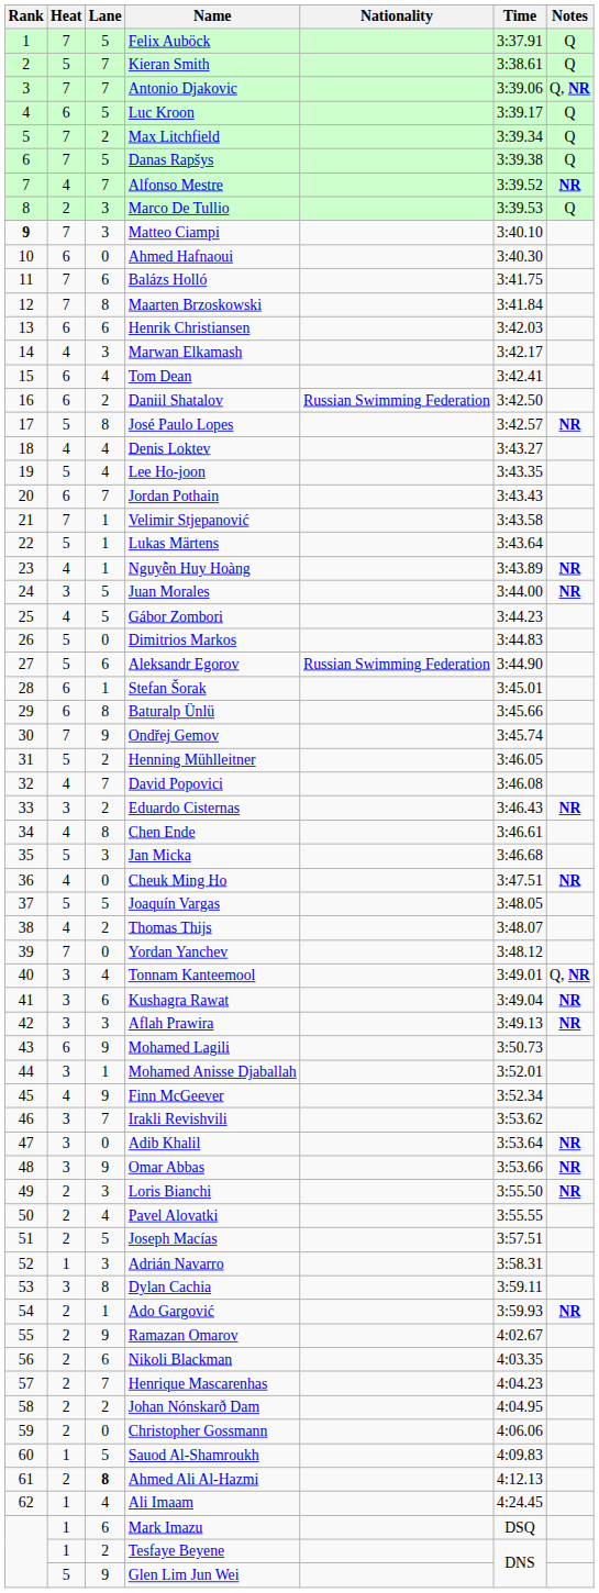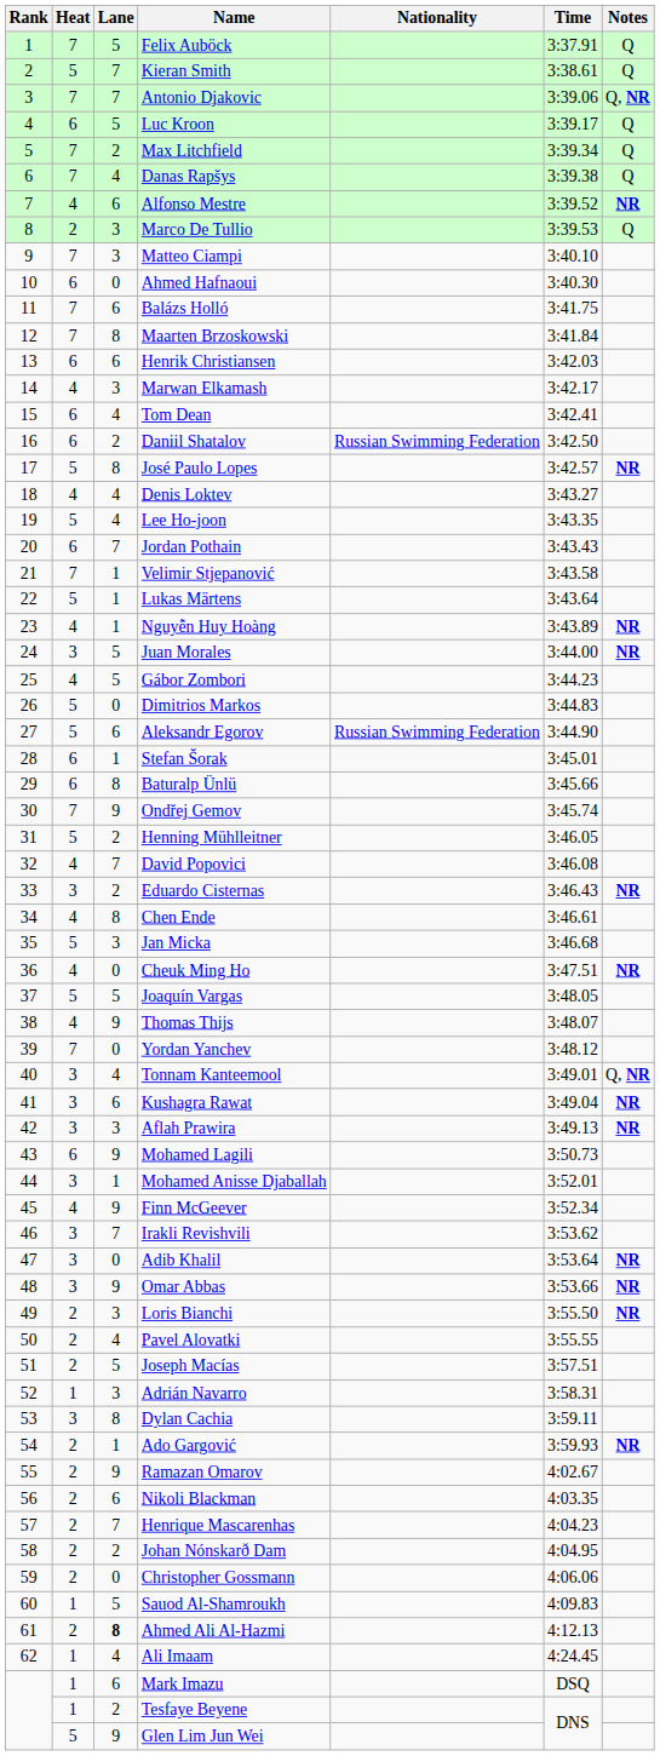 <table class="wikitable sortable" style="text-align:center">
 <tr>
 <th>Rank</th>
 <th>Heat</th>
 <th>Lane</th>
 <th>Name</th>
 <th>Nationality</th>
 <th>Time</th>
 <th>Notes</th>
 </tr>
 <tr bgcolor=ccffcc>
 <td>1</td>
 <td>7</td>
 <td>5</td>
 <td align=left><a href='#'>Felix Auböck</a></td>
 <td align=left></td>
 <td>3:37.91</td>
 <td>Q</td>
 </tr>
 <tr bgcolor=ccffcc>
 <td>2</td>
 <td>5</td>
 <td>7</td>
 <td align=left><a href='#'>Kieran Smith</a></td>
 <td align=left></td>
 <td>3:38.61</td>
 <td>Q</td>
 </tr>
 <tr bgcolor=ccffcc>
 <td>3</td>
 <td>7</td>
 <td>7</td>
 <td align=left><a href='#'>Antonio Djakovic</a></td>
 <td align=left></td>
 <td>3:39.06</td>
 <td>Q, <strong><a href='#'>NR</a></strong></td>
 </tr>
 <tr bgcolor=ccffcc>
 <td>4</td>
 <td>6</td>
 <td>5</td>
 <td align=left><a href='#'>Luc Kroon</a></td>
 <td align=left></td>
 <td>3:39.17</td>
 <td>Q</td>
 </tr>
 <tr bgcolor=ccffcc>
 <td>5</td>
 <td>7</td>
 <td>2</td>
 <td align=left><a href='#'>Max Litchfield</a></td>
 <td align=left></td>
 <td>3:39.34</td>
 <td>Q</td>
 </tr>
 <tr bgcolor=ccffcc>
 <td>6</td>
 <td>7</td>
-<td>5</td>
+<td>4</td>
 <td align=left><a href='#'>Danas Rapšys</a></td>
 <td align=left></td>
 <td>3:39.38</td>
 <td>Q</td>
 </tr>
 <tr bgcolor=ccffcc>
 <td>7</td>
 <td>4</td>
-<td>7</td>
+<td>6</td>
 <td align=left><a href='#'>Alfonso Mestre</a></td>
 <td align=left></td>
 <td>3:39.52</td>
 <td><strong><a href='#'>NR</a></strong></td>
 </tr>
 <tr bgcolor=ccffcc>
 <td>8</td>
 <td>2</td>
 <td>3</td>
 <td align=left><a href='#'>Marco De Tullio</a></td>
 <td align=left></td>
 <td>3:39.53</td>
 <td>Q</td>
 </tr>
 <tr>
-<td><strong>9</strong></td>
+<td>9</td>
 <td>7</td>
 <td>3</td>
 <td align=left><a href='#'>Matteo Ciampi</a></td>
 <td align=left></td>
 <td>3:40.10</td>
 <td></td>
 </tr>
 <tr>
 <td>10</td>
 <td>6</td>
 <td>0</td>
 <td align=left><a href='#'>Ahmed Hafnaoui</a></td>
 <td align=left></td>
 <td>3:40.30</td>
 <td></td>
 </tr>
 <tr>
 <td>11</td>
 <td>7</td>
 <td>6</td>
 <td align=left><a href='#'>Balázs Holló</a></td>
 <td align=left></td>
 <td>3:41.75</td>
 <td></td>
 </tr>
 <tr>
 <td>12</td>
 <td>7</td>
 <td>8</td>
 <td align=left><a href='#'>Maarten Brzoskowski</a></td>
 <td align=left></td>
 <td>3:41.84</td>
 <td></td>
 </tr>
 <tr>
 <td>13</td>
 <td>6</td>
 <td>6</td>
 <td align=left><a href='#'>Henrik Christiansen</a></td>
 <td align=left></td>
 <td>3:42.03</td>
 <td></td>
 </tr>
 <tr>
 <td>14</td>
 <td>4</td>
 <td>3</td>
 <td align=left><a href='#'>Marwan Elkamash</a></td>
 <td align=left></td>
 <td>3:42.17</td>
 <td></td>
 </tr>
 <tr>
 <td>15</td>
 <td>6</td>
 <td>4</td>
 <td align=left><a href='#'> Tom Dean</a></td>
 <td align=left></td>
 <td>3:42.41</td>
 <td></td>
 </tr>
 <tr>
 <td>16</td>
 <td>6</td>
 <td>2</td>
 <td align=left><a href='#'>Daniil Shatalov</a></td>
 <td align=left> <a href='#'>Russian Swimming Federation</a></td>
 <td>3:42.50</td>
 <td></td>
 </tr>
 <tr>
 <td>17</td>
 <td>5</td>
 <td>8</td>
 <td align=left><a href='#'>José Paulo Lopes</a></td>
 <td align=left></td>
 <td>3:42.57</td>
 <td><strong><a href='#'>NR</a></strong></td>
 </tr>
 <tr>
 <td>18</td>
 <td>4</td>
 <td>4</td>
 <td align=left><a href='#'>Denis Loktev</a></td>
 <td align=left></td>
 <td>3:43.27</td>
 <td></td>
 </tr>
 <tr>
 <td>19</td>
 <td>5</td>
 <td>4</td>
 <td align=left><a href='#'>Lee Ho-joon</a></td>
 <td align=left></td>
 <td>3:43.35</td>
 <td></td>
 </tr>
 <tr>
 <td>20</td>
 <td>6</td>
 <td>7</td>
 <td align=left><a href='#'>Jordan Pothain</a></td>
 <td align=left></td>
 <td>3:43.43</td>
 <td></td>
 </tr>
 <tr>
 <td>21</td>
 <td>7</td>
 <td>1</td>
 <td align=left><a href='#'>Velimir Stjepanović</a></td>
 <td align=left></td>
 <td>3:43.58</td>
 <td></td>
 </tr>
 <tr>
 <td>22</td>
 <td>5</td>
 <td>1</td>
 <td align=left><a href='#'>Lukas Märtens</a></td>
 <td align=left></td>
 <td>3:43.64</td>
 <td></td>
 </tr>
 <tr>
 <td>23</td>
 <td>4</td>
 <td>1</td>
 <td align=left><a href='#'>Nguyễn Huy Hoàng</a></td>
 <td align=left></td>
 <td>3:43.89</td>
 <td><strong><a href='#'>NR</a></strong></td>
 </tr>
 <tr>
 <td>24</td>
 <td>3</td>
 <td>5</td>
 <td align=left><a href='#'>Juan Morales</a></td>
 <td align=left></td>
 <td>3:44.00</td>
 <td><strong><a href='#'>NR</a></strong></td>
 </tr>
 <tr>
 <td>25</td>
 <td>4</td>
 <td>5</td>
 <td align=left><a href='#'>Gábor Zombori</a></td>
 <td align=left></td>
 <td>3:44.23</td>
 <td></td>
 </tr>
 <tr>
 <td>26</td>
 <td>5</td>
 <td>0</td>
 <td align=left><a href='#'>Dimitrios Markos</a></td>
 <td align=left></td>
 <td>3:44.83</td>
 <td></td>
 </tr>
 <tr>
 <td>27</td>
 <td>5</td>
 <td>6</td>
 <td align=left><a href='#'>Aleksandr Egorov</a></td>
 <td align=left> <a href='#'>Russian Swimming Federation</a></td>
 <td>3:44.90</td>
 <td></td>
 </tr>
 <tr>
 <td>28</td>
 <td>6</td>
 <td>1</td>
 <td align=left><a href='#'>Stefan Šorak</a></td>
 <td align=left></td>
 <td>3:45.01</td>
 <td></td>
 </tr>
 <tr>
 <td>29</td>
 <td>6</td>
 <td>8</td>
 <td align=left><a href='#'>Baturalp Ünlü</a></td>
 <td align=left></td>
 <td>3:45.66</td>
 <td></td>
 </tr>
 <tr>
 <td>30</td>
 <td>7</td>
 <td>9</td>
 <td align=left><a href='#'>Ondřej Gemov</a></td>
 <td align=left></td>
 <td>3:45.74</td>
 <td></td>
 </tr>
 <tr>
 <td>31</td>
 <td>5</td>
 <td>2</td>
 <td align=left><a href='#'>Henning Mühlleitner</a></td>
 <td align=left></td>
 <td>3:46.05</td>
 <td></td>
 </tr>
 <tr>
 <td>32</td>
 <td>4</td>
 <td>7</td>
 <td align=left><a href='#'>David Popovici</a></td>
 <td align=left></td>
 <td>3:46.08</td>
 <td></td>
 </tr>
 <tr>
 <td>33</td>
 <td>3</td>
 <td>2</td>
 <td align=left><a href='#'>Eduardo Cisternas</a></td>
 <td align=left></td>
 <td>3:46.43</td>
 <td><strong><a href='#'>NR</a></strong></td>
 </tr>
 <tr>
 <td>34</td>
 <td>4</td>
 <td>8</td>
 <td align=left><a href='#'>Chen Ende</a></td>
 <td align=left></td>
 <td>3:46.61</td>
 <td></td>
 </tr>
 <tr>
 <td>35</td>
 <td>5</td>
 <td>3</td>
 <td align=left><a href='#'>Jan Micka</a></td>
 <td align=left></td>
 <td>3:46.68</td>
 <td></td>
 </tr>
 <tr>
 <td>36</td>
 <td>4</td>
 <td>0</td>
 <td align=left><a href='#'>Cheuk Ming Ho</a></td>
 <td align=left></td>
 <td>3:47.51</td>
 <td><strong><a href='#'>NR</a></strong></td>
 </tr>
 <tr>
 <td>37</td>
 <td>5</td>
 <td>5</td>
 <td align=left><a href='#'>Joaquín Vargas</a></td>
 <td align=left></td>
 <td>3:48.05</td>
 <td></td>
 </tr>
 <tr>
 <td>38</td>
 <td>4</td>
-<td>2</td>
+<td>9</td>
 <td align=left><a href='#'>Thomas Thijs</a></td>
 <td align=left></td>
 <td>3:48.07</td>
 <td></td>
 </tr>
 <tr>
 <td>39</td>
 <td>7</td>
 <td>0</td>
 <td align=left><a href='#'>Yordan Yanchev</a></td>
 <td align=left></td>
 <td>3:48.12</td>
 <td></td>
 </tr>
 <tr>
 <td>40</td>
 <td>3</td>
 <td>4</td>
 <td align=left><a href='#'>Tonnam Kanteemool</a></td>
 <td align=left></td>
 <td>3:49.01</td>
 <td>Q, <strong><a href='#'>NR</a></strong></td>
 </tr>
 <tr>
 <td>41</td>
 <td>3</td>
 <td>6</td>
 <td align=left><a href='#'>Kushagra Rawat</a></td>
 <td align=left></td>
 <td>3:49.04</td>
 <td><strong><a href='#'>NR</a></strong></td>
 </tr>
 <tr>
 <td>42</td>
 <td>3</td>
 <td>3</td>
 <td align=left><a href='#'>Aflah Prawira</a></td>
 <td align=left></td>
 <td>3:49.13</td>
 <td><strong><a href='#'>NR</a></strong></td>
 </tr>
 <tr>
 <td>43</td>
 <td>6</td>
 <td>9</td>
 <td align=left><a href='#'>Mohamed Lagili</a></td>
 <td align=left></td>
 <td>3:50.73</td>
 <td></td>
 </tr>
 <tr>
 <td>44</td>
 <td>3</td>
 <td>1</td>
 <td align=left><a href='#'>Mohamed Anisse Djaballah</a></td>
 <td align=left></td>
 <td>3:52.01</td>
 <td></td>
 </tr>
 <tr>
 <td>45</td>
 <td>4</td>
 <td>9</td>
 <td align=left><a href='#'>Finn McGeever</a></td>
 <td align=left></td>
 <td>3:52.34</td>
 <td></td>
 </tr>
 <tr>
 <td>46</td>
 <td>3</td>
 <td>7</td>
 <td align=left><a href='#'>Irakli Revishvili</a></td>
 <td align=left></td>
 <td>3:53.62</td>
 <td></td>
 </tr>
 <tr>
 <td>47</td>
 <td>3</td>
 <td>0</td>
 <td align=left><a href='#'>Adib Khalil</a></td>
 <td align=left></td>
 <td>3:53.64</td>
 <td><strong><a href='#'>NR</a></strong></td>
 </tr>
 <tr>
 <td>48</td>
 <td>3</td>
 <td>9</td>
 <td align=left><a href='#'>Omar Abbas</a></td>
 <td align=left></td>
 <td>3:53.66</td>
 <td><strong><a href='#'>NR</a></strong></td>
 </tr>
 <tr>
 <td>49</td>
 <td>2</td>
 <td>3</td>
 <td align=left><a href='#'>Loris Bianchi</a></td>
 <td align=left></td>
 <td>3:55.50</td>
 <td><strong><a href='#'>NR</a></strong></td>
 </tr>
 <tr>
 <td>50</td>
 <td>2</td>
 <td>4</td>
 <td align=left><a href='#'>Pavel Alovatki</a></td>
 <td align=left></td>
 <td>3:55.55</td>
 <td></td>
 </tr>
 <tr>
 <td>51</td>
 <td>2</td>
 <td>5</td>
 <td align=left><a href='#'>Joseph Macías</a></td>
 <td align=left></td>
 <td>3:57.51</td>
 <td></td>
 </tr>
 <tr>
 <td>52</td>
 <td>1</td>
 <td>3</td>
 <td align=left><a href='#'>Adrián Navarro</a></td>
 <td align=left></td>
 <td>3:58.31</td>
 <td></td>
 </tr>
 <tr>
 <td>53</td>
 <td>3</td>
 <td>8</td>
 <td align=left><a href='#'>Dylan Cachia</a></td>
 <td align=left></td>
 <td>3:59.11</td>
 <td></td>
 </tr>
 <tr>
 <td>54</td>
 <td>2</td>
 <td>1</td>
 <td align=left><a href='#'>Ado Gargović</a></td>
 <td align=left></td>
 <td>3:59.93</td>
 <td><strong><a href='#'>NR</a></strong></td>
 </tr>
 <tr>
 <td>55</td>
 <td>2</td>
 <td>9</td>
 <td align=left><a href='#'>Ramazan Omarov</a></td>
 <td align=left></td>
 <td>4:02.67</td>
 <td></td>
 </tr>
 <tr>
 <td>56</td>
 <td>2</td>
 <td>6</td>
 <td align=left><a href='#'>Nikoli Blackman</a></td>
 <td align=left></td>
 <td>4:03.35</td>
 <td></td>
 </tr>
 <tr>
 <td>57</td>
 <td>2</td>
 <td>7</td>
 <td align=left><a href='#'>Henrique Mascarenhas</a></td>
 <td align=left></td>
 <td>4:04.23</td>
 <td></td>
 </tr>
 <tr>
 <td>58</td>
 <td>2</td>
 <td>2</td>
 <td align=left><a href='#'>Johan Nónskarð Dam</a></td>
 <td align=left></td>
 <td>4:04.95</td>
 <td></td>
 </tr>
 <tr>
 <td>59</td>
 <td>2</td>
 <td>0</td>
 <td align=left><a href='#'>Christopher Gossmann</a></td>
 <td align=left></td>
 <td>4:06.06</td>
 <td></td>
 </tr>
 <tr>
 <td>60</td>
 <td>1</td>
 <td>5</td>
 <td align=left><a href='#'>Sauod Al-Shamroukh</a></td>
 <td align=left></td>
 <td>4:09.83</td>
 <td></td>
 </tr>
 <tr>
 <td>61</td>
 <td>2</td>
 <td><strong>8</strong></td>
 <td align=left><a href='#'>Ahmed Ali Al-Hazmi</a></td>
 <td align=left></td>
 <td>4:12.13</td>
 <td></td>
 </tr>
 <tr>
 <td>62</td>
 <td>1</td>
 <td>4</td>
 <td align=left><a href='#'>Ali Imaam</a></td>
 <td align=left></td>
 <td>4:24.45</td>
 <td></td>
 </tr>
 <tr>
 <td rowspan=3></td>
 <td>1</td>
 <td>6</td>
 <td align=left><a href='#'>Mark Imazu</a></td>
 <td align=left></td>
 <td>DSQ</td>
 <td></td>
 </tr>
 <tr>
 <td>1</td>
 <td>2</td>
 <td align=left><a href='#'>Tesfaye Beyene</a></td>
 <td align=left></td>
 <td rowspan=2>DNS</td>
 <td></td>
 </tr>
 <tr>
 <td>5</td>
 <td>9</td>
 <td align=left><a href='#'>Glen Lim Jun Wei</a></td>
 <td align=left></td>
 <td></td>
 </tr>
 </table>
